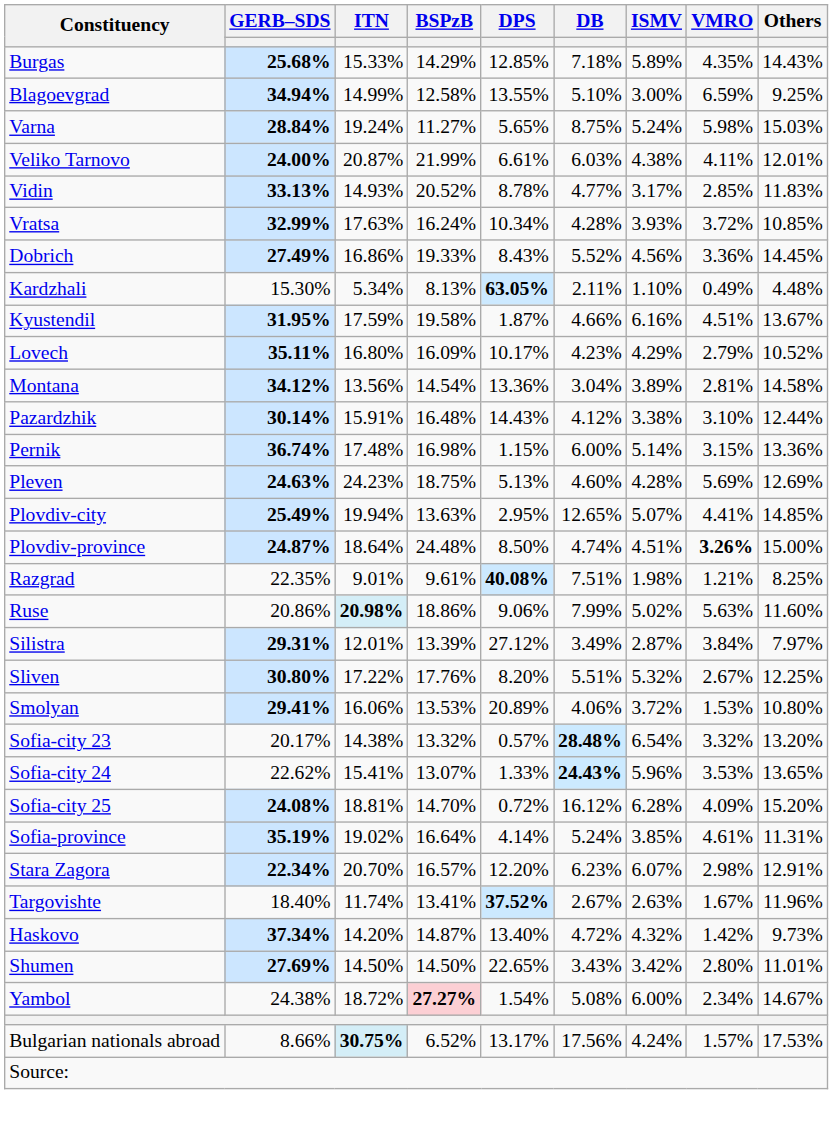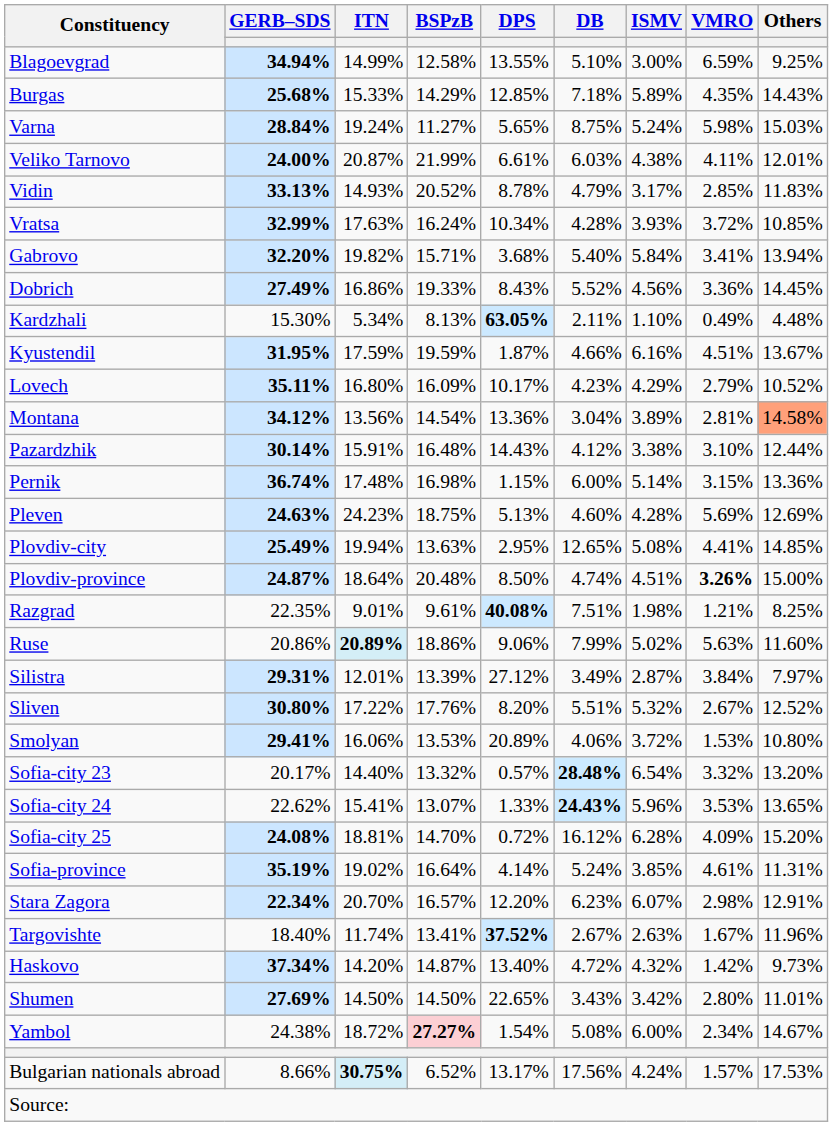 <table class="wikitable sortable collapsible" style="font-size:90%;text-align:right;">
 <tr>
 <th rowspan=2>Constituency</th>
 <th><a href='#'>GERB–SDS</a></th>
 <th><a href='#'>ITN</a></th>
 <th><a href='#'>BSPzB</a></th>
 <th><a href='#'>DPS</a></th>
 <th><a href='#'>DB</a></th>
 <th><a href='#'>ISMV</a></th>
 <th><a href='#'>VMRO</a></th>
 <th>Others</th>
 </tr>
 <tr>
 <th style=background:></th>
 <th style=background:></th>
 <th style=background:></th>
 <th style=background:></th>
 <th style=background:></th>
 <th style=background:></th>
 <th style=background:></th>
 <th style=background:></th>
 </tr>
 <tr>
+<td align=left><a href='#'>Blagoevgrad</a></td>
+<td style="background: #CCE6FF;"><strong>34.94%</strong></td>
+<td>14.99%</td>
+<td>12.58%</td>
+<td>13.55%</td>
+<td>5.10%</td>
+<td>3.00%</td>
+<td>6.59%</td>
+<td>9.25%</td>
+</tr>
+<tr>
 <td align=left><a href='#'>Burgas</a></td>
 <td style="background: #CCE6FF;"><strong>25.68%</strong></td>
 <td>15.33%</td>
 <td>14.29%</td>
 <td>12.85%</td>
 <td>7.18%</td>
 <td>5.89%</td>
 <td>4.35%</td>
 <td>14.43%</td>
-</tr>
-<tr>
-<td align=left><a href='#'>Blagoevgrad</a></td>
-<td style="background: #CCE6FF;"><strong>34.94%</strong></td>
-<td>14.99%</td>
-<td>12.58%</td>
-<td>13.55%</td>
-<td>5.10%</td>
-<td>3.00%</td>
-<td>6.59%</td>
-<td>9.25%</td>
 </tr>
 <tr>
 <td align=left><a href='#'>Varna</a></td>
 <td style="background: #CCE6FF;"><strong>28.84%</strong></td>
 <td>19.24%</td>
 <td>11.27%</td>
 <td>5.65%</td>
 <td>8.75%</td>
 <td>5.24%</td>
 <td>5.98%</td>
 <td>15.03%</td>
 </tr>
 <tr>
 <td align=left><a href='#'>Veliko Tarnovo</a></td>
 <td style="background: #CCE6FF;"><strong>24.00%</strong></td>
 <td>20.87%</td>
 <td>21.99%</td>
 <td>6.61%</td>
 <td>6.03%</td>
 <td>4.38%</td>
 <td>4.11%</td>
 <td>12.01%</td>
 </tr>
 <tr>
 <td align=left><a href='#'>Vidin</a></td>
 <td style="background: #CCE6FF;"><strong>33.13%</strong></td>
 <td>14.93%</td>
 <td>20.52%</td>
 <td>8.78%</td>
-<td>4.77%</td>
+<td>4.79%</td>
 <td>3.17%</td>
 <td>2.85%</td>
 <td>11.83%</td>
 </tr>
 <tr>
 <td align=left><a href='#'>Vratsa</a></td>
 <td style="background: #CCE6FF;"><strong>32.99%</strong></td>
 <td>17.63%</td>
 <td>16.24%</td>
 <td>10.34%</td>
 <td>4.28%</td>
 <td>3.93%</td>
 <td>3.72%</td>
 <td>10.85%</td>
+</tr>
+<tr>
+<td align=left><a href='#'>Gabrovo</a></td>
+<td style="background: #CCE6FF;"><strong>32.20%</strong></td>
+<td>19.82%</td>
+<td>15.71%</td>
+<td>3.68%</td>
+<td>5.40%</td>
+<td>5.84%</td>
+<td>3.41%</td>
+<td>13.94%</td>
 </tr>
 <tr>
 <td align=left><a href='#'>Dobrich</a></td>
 <td style="background: #CCE6FF;"><strong>27.49%</strong></td>
 <td>16.86%</td>
 <td>19.33%</td>
 <td>8.43%</td>
 <td>5.52%</td>
 <td>4.56%</td>
 <td>3.36%</td>
 <td>14.45%</td>
 </tr>
 <tr>
 <td align=left><a href='#'>Kardzhali</a></td>
 <td>15.30%</td>
 <td>5.34%</td>
 <td>8.13%</td>
 <td style="background: #CCE9FF;"><strong>63.05%</strong></td>
 <td>2.11%</td>
 <td>1.10%</td>
 <td>0.49%</td>
 <td>4.48%</td>
 </tr>
 <tr>
 <td align=left><a href='#'>Kyustendil</a></td>
 <td style="background: #CCE6FF;"><strong>31.95%</strong></td>
 <td>17.59%</td>
-<td>19.58%</td>
+<td>19.59%</td>
 <td>1.87%</td>
 <td>4.66%</td>
 <td>6.16%</td>
 <td>4.51%</td>
 <td>13.67%</td>
 </tr>
 <tr>
 <td align=left><a href='#'>Lovech</a></td>
 <td style="background: #CCE6FF;"><strong>35.11%</strong></td>
 <td>16.80%</td>
 <td>16.09%</td>
 <td>10.17%</td>
 <td>4.23%</td>
 <td>4.29%</td>
 <td>2.79%</td>
 <td>10.52%</td>
 </tr>
 <tr>
 <td align=left><a href='#'>Montana</a></td>
 <td style="background: #CCE6FF;"><strong>34.12%</strong></td>
 <td>13.56%</td>
 <td>14.54%</td>
 <td>13.36%</td>
 <td>3.04%</td>
 <td>3.89%</td>
 <td>2.81%</td>
-<td>14.58%</td>
+<td style="background: lightsalmon;">14.58%</td>
 </tr>
 <tr>
 <td align=left><a href='#'>Pazardzhik</a></td>
 <td style="background: #CCE6FF;"><strong>30.14%</strong></td>
 <td>15.91%</td>
 <td>16.48%</td>
 <td>14.43%</td>
 <td>4.12%</td>
 <td>3.38%</td>
 <td>3.10%</td>
 <td>12.44%</td>
 </tr>
 <tr>
 <td align=left><a href='#'>Pernik</a></td>
 <td style="background: #CCE6FF;"><strong>36.74%</strong></td>
 <td>17.48%</td>
 <td>16.98%</td>
 <td>1.15%</td>
 <td>6.00%</td>
 <td>5.14%</td>
 <td>3.15%</td>
 <td>13.36%</td>
 </tr>
 <tr>
 <td align=left><a href='#'>Pleven</a></td>
 <td style="background: #CCE6FF;"><strong>24.63%</strong></td>
 <td>24.23%</td>
 <td>18.75%</td>
 <td>5.13%</td>
 <td>4.60%</td>
 <td>4.28%</td>
 <td>5.69%</td>
 <td>12.69%</td>
 </tr>
 <tr>
 <td align=left><a href='#'>Plovdiv-city</a></td>
 <td style="background: #CCE6FF;"><strong>25.49%</strong></td>
 <td>19.94%</td>
 <td>13.63%</td>
 <td>2.95%</td>
 <td>12.65%</td>
-<td>5.07%</td>
+<td>5.08%</td>
 <td>4.41%</td>
 <td>14.85%</td>
 </tr>
 <tr>
 <td align=left><a href='#'>Plovdiv-province</a></td>
 <td style="background: #CCE6FF;"><strong>24.87%</strong></td>
 <td>18.64%</td>
-<td>24.48%</td>
+<td>20.48%</td>
 <td>8.50%</td>
 <td>4.74%</td>
 <td>4.51%</td>
 <td><strong>3.26%</strong></td>
 <td>15.00%</td>
 </tr>
 <tr>
 <td align=left><a href='#'>Razgrad</a></td>
 <td>22.35%</td>
 <td>9.01%</td>
 <td>9.61%</td>
 <td style="background: #CCE9FF;"><strong>40.08%</strong></td>
 <td>7.51%</td>
 <td>1.98%</td>
 <td>1.21%</td>
 <td>8.25%</td>
 </tr>
 <tr>
 <td align=left><a href='#'>Ruse</a></td>
 <td>20.86%</td>
-<td style="background: #D4EEF7;"><strong>20.98%</strong></td>
+<td style="background: #D4EEF7;"><strong>20.89%</strong></td>
 <td>18.86%</td>
 <td>9.06%</td>
 <td>7.99%</td>
 <td>5.02%</td>
 <td>5.63%</td>
 <td>11.60%</td>
 </tr>
 <tr>
 <td align=left><a href='#'>Silistra</a></td>
 <td style="background: #CCE6FF;"><strong>29.31%</strong></td>
 <td>12.01%</td>
 <td>13.39%</td>
 <td>27.12%</td>
 <td>3.49%</td>
 <td>2.87%</td>
 <td>3.84%</td>
 <td>7.97%</td>
 </tr>
 <tr>
 <td align=left><a href='#'>Sliven</a></td>
 <td style="background: #CCE6FF;"><strong>30.80%</strong></td>
 <td>17.22%</td>
 <td>17.76%</td>
 <td>8.20%</td>
 <td>5.51%</td>
 <td>5.32%</td>
 <td>2.67%</td>
-<td>12.25%</td>
+<td>12.52%</td>
 </tr>
 <tr>
 <td align=left><a href='#'>Smolyan</a></td>
 <td style="background: #CCE6FF;"><strong>29.41%</strong></td>
 <td>16.06%</td>
 <td>13.53%</td>
 <td>20.89%</td>
 <td>4.06%</td>
 <td>3.72%</td>
 <td>1.53%</td>
 <td>10.80%</td>
 </tr>
 <tr>
 <td align=left><a href='#'>Sofia-city 23</a></td>
 <td>20.17%</td>
-<td>14.38%</td>
+<td>14.40%</td>
 <td>13.32%</td>
 <td>0.57%</td>
 <td style="background: #CCEAFF;"><strong>28.48%</strong></td>
 <td>6.54%</td>
 <td>3.32%</td>
 <td>13.20%</td>
 </tr>
 <tr>
 <td align=left><a href='#'>Sofia-city 24</a></td>
 <td>22.62%</td>
 <td>15.41%</td>
 <td>13.07%</td>
 <td>1.33%</td>
 <td style="background: #CCEAFF;"><strong>24.43%</strong></td>
 <td>5.96%</td>
 <td>3.53%</td>
 <td>13.65%</td>
 </tr>
 <tr>
 <td align=left><a href='#'>Sofia-city 25</a></td>
 <td style="background: #CCE6FF;"><strong>24.08%</strong></td>
 <td>18.81%</td>
 <td>14.70%</td>
 <td>0.72%</td>
 <td>16.12%</td>
 <td>6.28%</td>
 <td>4.09%</td>
 <td>15.20%</td>
 </tr>
 <tr>
 <td align=left><a href='#'>Sofia-province</a></td>
 <td style="background: #CCE6FF;"><strong>35.19%</strong></td>
 <td>19.02%</td>
 <td>16.64%</td>
 <td>4.14%</td>
 <td>5.24%</td>
 <td>3.85%</td>
 <td>4.61%</td>
 <td>11.31%</td>
 </tr>
 <tr>
 <td align=left><a href='#'>Stara Zagora</a></td>
 <td style="background: #CCE6FF;"><strong>22.34%</strong></td>
 <td>20.70%</td>
 <td>16.57%</td>
 <td>12.20%</td>
 <td>6.23%</td>
 <td>6.07%</td>
 <td>2.98%</td>
 <td>12.91%</td>
 </tr>
 <tr>
 <td align=left><a href='#'>Targovishte</a></td>
 <td>18.40%</td>
 <td>11.74%</td>
 <td>13.41%</td>
 <td style="background: #CCE9FF;"><strong>37.52%</strong></td>
 <td>2.67%</td>
 <td>2.63%</td>
 <td>1.67%</td>
 <td>11.96%</td>
 </tr>
 <tr>
 <td align=left><a href='#'>Haskovo</a></td>
 <td style="background: #CCE6FF;"><strong>37.34%</strong></td>
 <td>14.20%</td>
 <td>14.87%</td>
 <td>13.40%</td>
 <td>4.72%</td>
 <td>4.32%</td>
 <td>1.42%</td>
 <td>9.73%</td>
 </tr>
 <tr>
 <td align=left><a href='#'>Shumen</a></td>
 <td style="background: #CCE6FF;"><strong>27.69%</strong></td>
 <td>14.50%</td>
 <td>14.50%</td>
 <td>22.65%</td>
 <td>3.43%</td>
 <td>3.42%</td>
 <td>2.80%</td>
 <td>11.01%</td>
 </tr>
 <tr>
 <td align=left><a href='#'>Yambol</a></td>
 <td>24.38%</td>
 <td>18.72%</td>
 <td style="background: #FCCFD4;"><strong>27.27%</strong></td>
 <td>1.54%</td>
 <td>5.08%</td>
 <td>6.00%</td>
 <td>2.34%</td>
 <td>14.67%</td>
 </tr>
 <tr>
 <th colspan="9";></th>
 </tr>
 <tr>
 <td>Bulgarian nationals abroad</td>
 <td>8.66%</td>
 <td style="background: #D4EEF7;"><strong>30.75%</strong></td>
 <td>6.52%</td>
 <td>13.17%</td>
 <td>17.56%</td>
 <td>4.24%</td>
 <td>1.57%</td>
 <td>17.53%</td>
 </tr>
 <tr>
 <td align=left colspan=9>Source: </td>
 </tr>
 </table>
